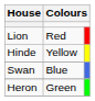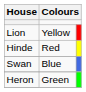 <table class="wikitable">
 <tr>
 <th rowspan="1">House</th>
 <th rowspan="1" colspan="2">Colours</th>
 </tr>
 <tr>
 <th></th>
 </tr>
 <tr>
 <td>Lion</td>
-<td>Red</td>
+<td>Yellow</td>
 <td style="background: #FF0000;"></td>
 </tr>
 <tr>
 <td>Hinde</td>
-<td>Yellow</td>
+<td>Red</td>
 <td style="background: #FFFF00;"></td>
 </tr>
 <tr>
 </tr>
 <tr>
 <td>Swan</td>
 <td>Blue</td>
 <td style="background: #4169E1;"></td>
 </tr>
 <tr>
 </tr>
 <tr>
 <td>Heron</td>
 <td>Green</td>
 <td style="background: #00FF00;"></td>
 </tr>
 <tr>
 </tr>
 </table>
